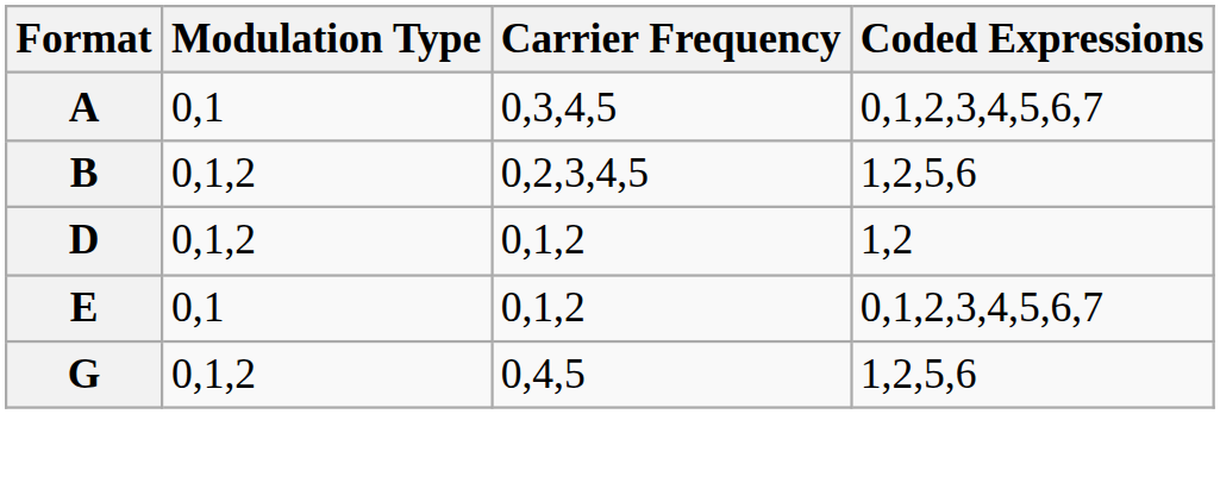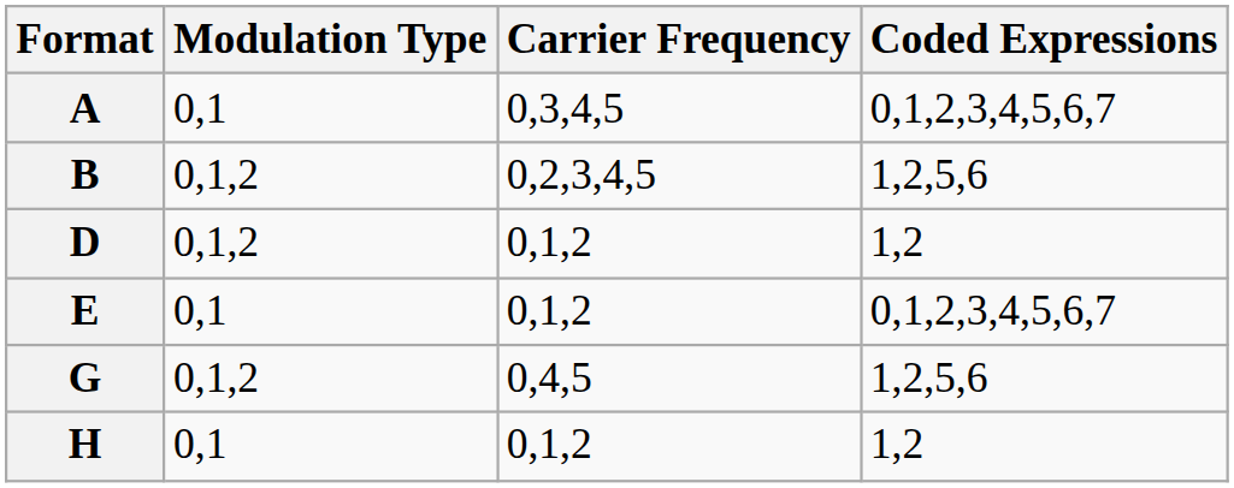 <table class="wikitable" border="1">
 <tr>
 <th>Format</th>
 <th>Modulation Type</th>
 <th>Carrier Frequency</th>
 <th>Coded Expressions</th>
 </tr>
 <tr>
 <th>A</th>
 <td>0,1</td>
 <td>0,3,4,5</td>
 <td>0,1,2,3,4,5,6,7</td>
 </tr>
 <tr>
 <th>B</th>
 <td>0,1,2</td>
 <td>0,2,3,4,5</td>
 <td>1,2,5,6</td>
 </tr>
 <tr>
 <th>D</th>
 <td>0,1,2</td>
 <td>0,1,2</td>
 <td>1,2</td>
 </tr>
 <tr>
 <th>E</th>
 <td>0,1</td>
 <td>0,1,2</td>
 <td>0,1,2,3,4,5,6,7</td>
 </tr>
 <tr>
 <th>G</th>
 <td>0,1,2</td>
 <td>0,4,5</td>
 <td>1,2,5,6</td>
 </tr>
+<tr>
+<th>H</th>
+<td>0,1</td>
+<td>0,1,2</td>
+<td>1,2</td>
+</tr>
 </table>
